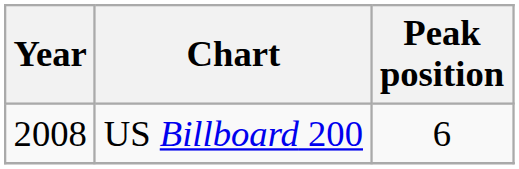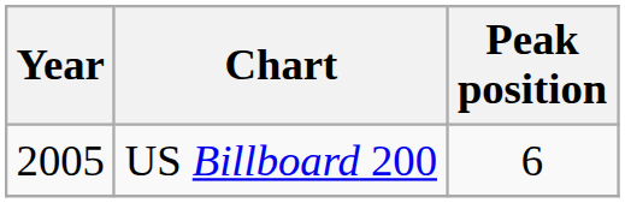 <table class="wikitable">
 <tr>
 <th>Year</th>
 <th>Chart</th>
 <th>Peak<br>position</th>
 </tr>
 <tr>
-<td align="center">2008</td>
+<td align="center">2005</td>
 <td>US <a href='#'><em>Billboard</em> 200</a></td>
 <td align="center">6</td>
 </tr>
 <tr>
 </tr>
 </table>
